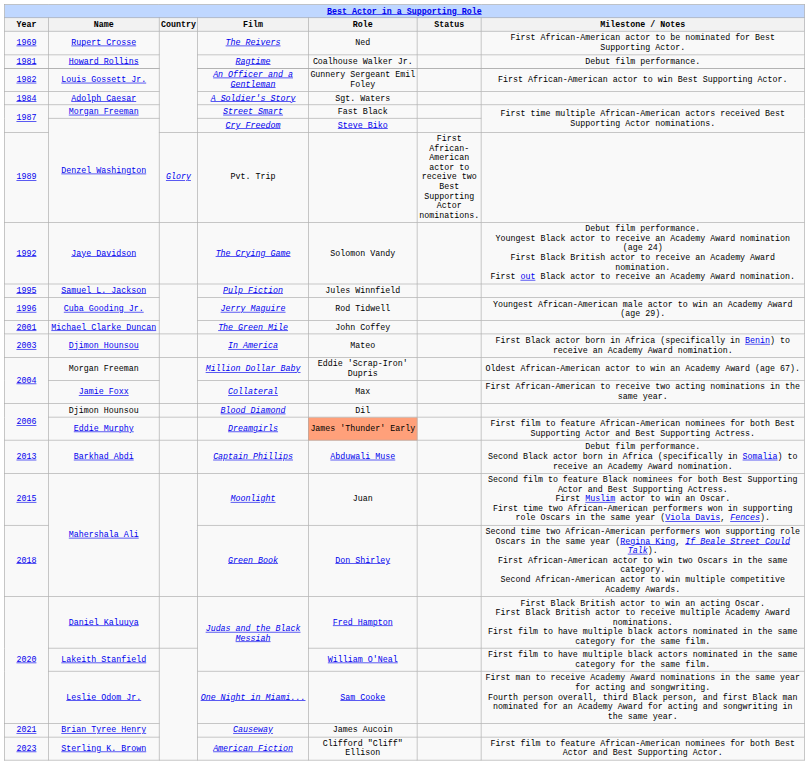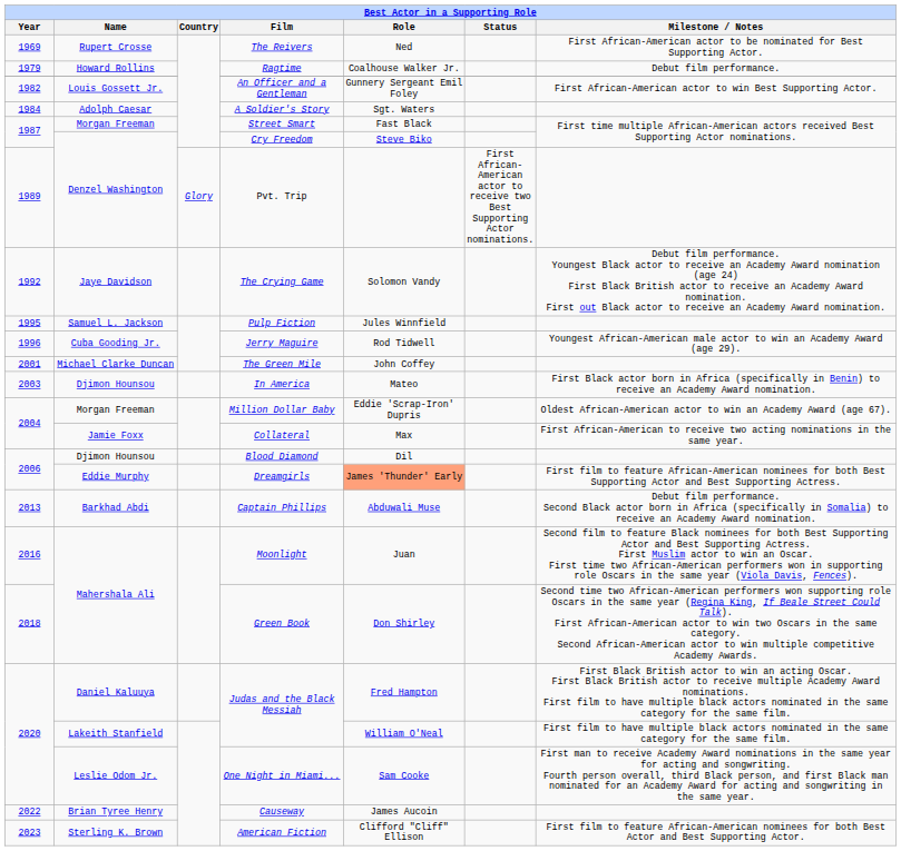 <table class="wikitable" style="text-align: center">
 <tr style="background:#bfd7ff;">
 <td colspan="7" style="text-align:center;"><strong><a href='#'>Best Actor in a Supporting Role</a></strong></td>
 </tr>
 <tr style="background:#ebf5ff;">
 <th style="width:075px;">Year</th>
 <th style="width:200px;">Name</th>
 <th style="width:50px;">Country</th>
 <th style="width:200px;">Film</th>
 <th style="width:200px;">Role</th>
 <th style="width:080px;">Status</th>
 <th style="width:650px;">Milestone / Notes</th>
 </tr>
 <tr>
 <td><a href='#'>1969</a></td>
 <td><a href='#'>Rupert Crosse</a></td>
 <td rowspan=7><div></div></td>
 <td><em><a href='#'>The Reivers</a></em></td>
 <td>Ned</td>
 <td></td>
 <td>First African-American actor to be nominated for Best Supporting Actor.</td>
 </tr>
 <tr>
-<td><a href='#'>1981</a></td>
+<td><a href='#'>1979</a></td>
 <td><a href='#'>Howard Rollins</a></td>
 <td><em><a href='#'>Ragtime</a></em></td>
 <td>Coalhouse Walker Jr.</td>
 <td></td>
 <td>Debut film performance.</td>
 </tr>
 <tr>
 </tr>
 <tr>
 <td><a href='#'>1982</a></td>
 <td><a href='#'>Louis Gossett Jr.</a></td>
 <td><em><a href='#'>An Officer and a Gentleman</a></em></td>
 <td>Gunnery Sergeant Emil Foley</td>
 <td></td>
 <td>First African-American actor to win Best Supporting Actor.</td>
 </tr>
 <tr>
 <td><a href='#'>1984</a></td>
 <td><a href='#'>Adolph Caesar</a></td>
 <td><em><a href='#'>A Soldier's Story</a></em></td>
 <td>Sgt. Waters</td>
 <td></td>
 <td></td>
 </tr>
 <tr>
 <td rowspan="2"><a href='#'>1987</a></td>
 <td><a href='#'>Morgan Freeman</a></td>
 <td><em><a href='#'>Street Smart</a></em></td>
 <td>Fast Black</td>
 <td></td>
 <td rowspan="2">First time multiple African-American actors received Best Supporting Actor nominations.</td>
 </tr>
 <tr>
 <td rowspan=2><a href='#'>Denzel Washington</a></td>
 <td><em><a href='#'>Cry Freedom</a></em></td>
 <td><a href='#'>Steve Biko</a></td>
 <td></td>
 </tr>
 <tr>
 <td><a href='#'>1989</a></td>
 <td><em><a href='#'>Glory</a></em></td>
 <td>Pvt. Trip</td>
 <td></td>
 <td>First African-American actor to receive two Best Supporting Actor nominations.</td>
 </tr>
 <tr>
 <td><a href='#'>1992</a></td>
 <td><a href='#'>Jaye Davidson</a></td>
 <td><div></div></td>
 <td><em><a href='#'>The Crying Game</a></em></td>
 <td>Solomon Vandy</td>
 <td></td>
 <td>Debut film performance.<br>Youngest Black actor to receive an Academy Award nomination (age 24)<br>First Black British actor to receive an Academy Award nomination.<br>First <a href='#'>out</a> Black actor to receive an Academy Award nomination.</td>
 </tr>
 <tr>
 <td><a href='#'>1995</a></td>
 <td><a href='#'>Samuel L. Jackson</a></td>
 <td rowspan=3><div></div></td>
 <td><em><a href='#'>Pulp Fiction</a></em></td>
 <td>Jules Winnfield</td>
 <td></td>
 <td></td>
 </tr>
 <tr>
 <td><a href='#'>1996</a></td>
 <td><a href='#'>Cuba Gooding Jr.</a></td>
 <td><em><a href='#'>Jerry Maguire</a></em></td>
 <td>Rod Tidwell</td>
 <td></td>
 <td>Youngest African-American male actor to win an Academy Award (age 29).</td>
 </tr>
 <tr>
 <td><a href='#'>2001</a></td>
 <td><a href='#'>Michael Clarke Duncan</a></td>
 <td><em><a href='#'>The Green Mile</a></em></td>
 <td>John Coffey</td>
 <td></td>
 <td></td>
 </tr>
 <tr>
 <td><a href='#'>2003</a></td>
 <td><a href='#'>Djimon Hounsou</a></td>
 <td><div></div></td>
 <td><em><a href='#'>In America</a></em></td>
 <td>Mateo</td>
 <td></td>
 <td>First Black actor born in Africa (specifically in <a href='#'>Benin</a>) to receive an Academy Award nomination.</td>
 </tr>
 <tr>
 <td rowspan="2"><a href='#'>2004</a></td>
 <td>Morgan Freeman</td>
 <td rowspan=2><div></div></td>
 <td><em><a href='#'>Million Dollar Baby</a></em></td>
 <td>Eddie 'Scrap-Iron' Dupris</td>
 <td></td>
 <td>Oldest African-American actor to win an Academy Award (age 67).</td>
 </tr>
 <tr>
 <td><a href='#'>Jamie Foxx</a></td>
 <td><em><a href='#'>Collateral</a></em></td>
 <td>Max</td>
 <td></td>
 <td>First African-American to receive two acting nominations in the same year.</td>
 </tr>
 <tr>
 <td rowspan="2"><a href='#'>2006</a></td>
 <td>Djimon Hounsou</td>
 <td><div></div></td>
 <td><em><a href='#'>Blood Diamond</a></em></td>
 <td>Dil</td>
 <td></td>
 <td></td>
 </tr>
 <tr>
 <td><a href='#'>Eddie Murphy</a></td>
 <td><div></div></td>
 <td><em><a href='#'>Dreamgirls</a></em></td>
 <td style="background: lightsalmon;">James 'Thunder' Early</td>
 <td></td>
 <td>First film to feature African-American nominees for both Best Supporting Actor and Best Supporting Actress.</td>
 </tr>
 <tr>
 <td><a href='#'>2013</a></td>
 <td><a href='#'>Barkhad Abdi</a></td>
 <td><div></div></td>
 <td><em><a href='#'>Captain Phillips</a></em></td>
 <td><a href='#'>Abduwali Muse</a></td>
 <td></td>
 <td>Debut film performance.<br>Second Black actor born in Africa (specifically in <a href='#'>Somalia</a>) to receive an Academy Award nomination.</td>
 </tr>
 <tr>
-<td><a href='#'>2015</a></td>
+<td><a href='#'>2016</a></td>
 <td rowspan="2"><a href='#'>Mahershala Ali</a></td>
 <td rowspan=2><div></div></td>
 <td><em><a href='#'>Moonlight</a></em></td>
 <td>Juan</td>
 <td></td>
 <td>Second film to feature Black nominees for both Best Supporting Actor and Best Supporting Actress.<br> First <a href='#'>Muslim</a> actor to win an Oscar.<br>First time two African-American performers won in supporting role Oscars in the same year (<a href='#'>Viola Davis</a>, <em><a href='#'>Fences</a></em>).</td>
 </tr>
 <tr>
 <td><a href='#'>2018</a></td>
 <td><em><a href='#'>Green Book</a></em></td>
 <td><a href='#'>Don Shirley</a></td>
 <td></td>
 <td>Second time two African-American performers won supporting role Oscars in the same year (<a href='#'>Regina King</a>, <em><a href='#'>If Beale Street Could Talk</a></em>).<br>First African-American actor to win two Oscars in the same category.<br>Second African-American actor to win multiple competitive Academy Awards.</td>
 </tr>
 <tr>
 <td rowspan="3"><a href='#'>2020</a></td>
 <td><a href='#'>Daniel Kaluuya</a></td>
 <td><div></div></td>
 <td rowspan="2"><em><a href='#'>Judas and the Black Messiah</a></em></td>
 <td><a href='#'>Fred Hampton</a></td>
 <td></td>
 <td>First Black British actor to win an acting Oscar.<br>First Black British actor to receive multiple Academy Award nominations.<br> First film to have multiple black actors nominated in the same category for the same film.</td>
 </tr>
 <tr>
 <td><a href='#'>Lakeith Stanfield</a></td>
 <td rowspan=4><div></div></td>
 <td><a href='#'>William O'Neal</a></td>
 <td></td>
 <td>First film to have multiple black actors nominated in the same category for the same film.</td>
 </tr>
 <tr>
 <td><a href='#'>Leslie Odom Jr.</a></td>
 <td><em><a href='#'>One Night in Miami...</a></em></td>
 <td><a href='#'>Sam Cooke</a></td>
 <td></td>
 <td>First man to receive Academy Award nominations in the same year for acting and songwriting.<br>Fourth person overall, third Black person, and first Black man nominated for an Academy Award for acting and songwriting in the same year.</td>
 </tr>
 <tr>
-<td><a href='#'>2021</a></td>
+<td><a href='#'>2022</a></td>
 <td><a href='#'>Brian Tyree Henry</a></td>
 <td><em><a href='#'>Causeway</a></em></td>
 <td>James Aucoin</td>
 <td></td>
 <td></td>
 </tr>
 <tr>
 <td><a href='#'>2023</a></td>
 <td><a href='#'>Sterling K. Brown</a></td>
 <td><em><a href='#'>American Fiction</a></em></td>
 <td>Clifford "Cliff" Ellison</td>
 <td></td>
 <td>First film to feature African-American nominees for both Best Actor and Best Supporting Actor.</td>
 </tr>
 </table>
